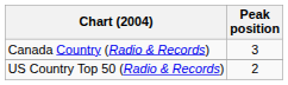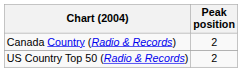 <table class="wikitable sortable">
 <tr>
 <th align="left">Chart (2004)</th>
 <th align="center">Peak<br>position</th>
 </tr>
 <tr>
 <td>Canada <a href='#'>Country</a> (<em><a href='#'>Radio & Records</a></em>)</td>
-<td align="center">3</td>
+<td align="center">2</td>
 </tr>
 <tr>
 </tr>
 <tr>
 </tr>
 <tr>
 <td>US Country Top 50 (<em><a href='#'>Radio & Records</a></em>)</td>
 <td align="center">2</td>
 </tr>
 </table>
